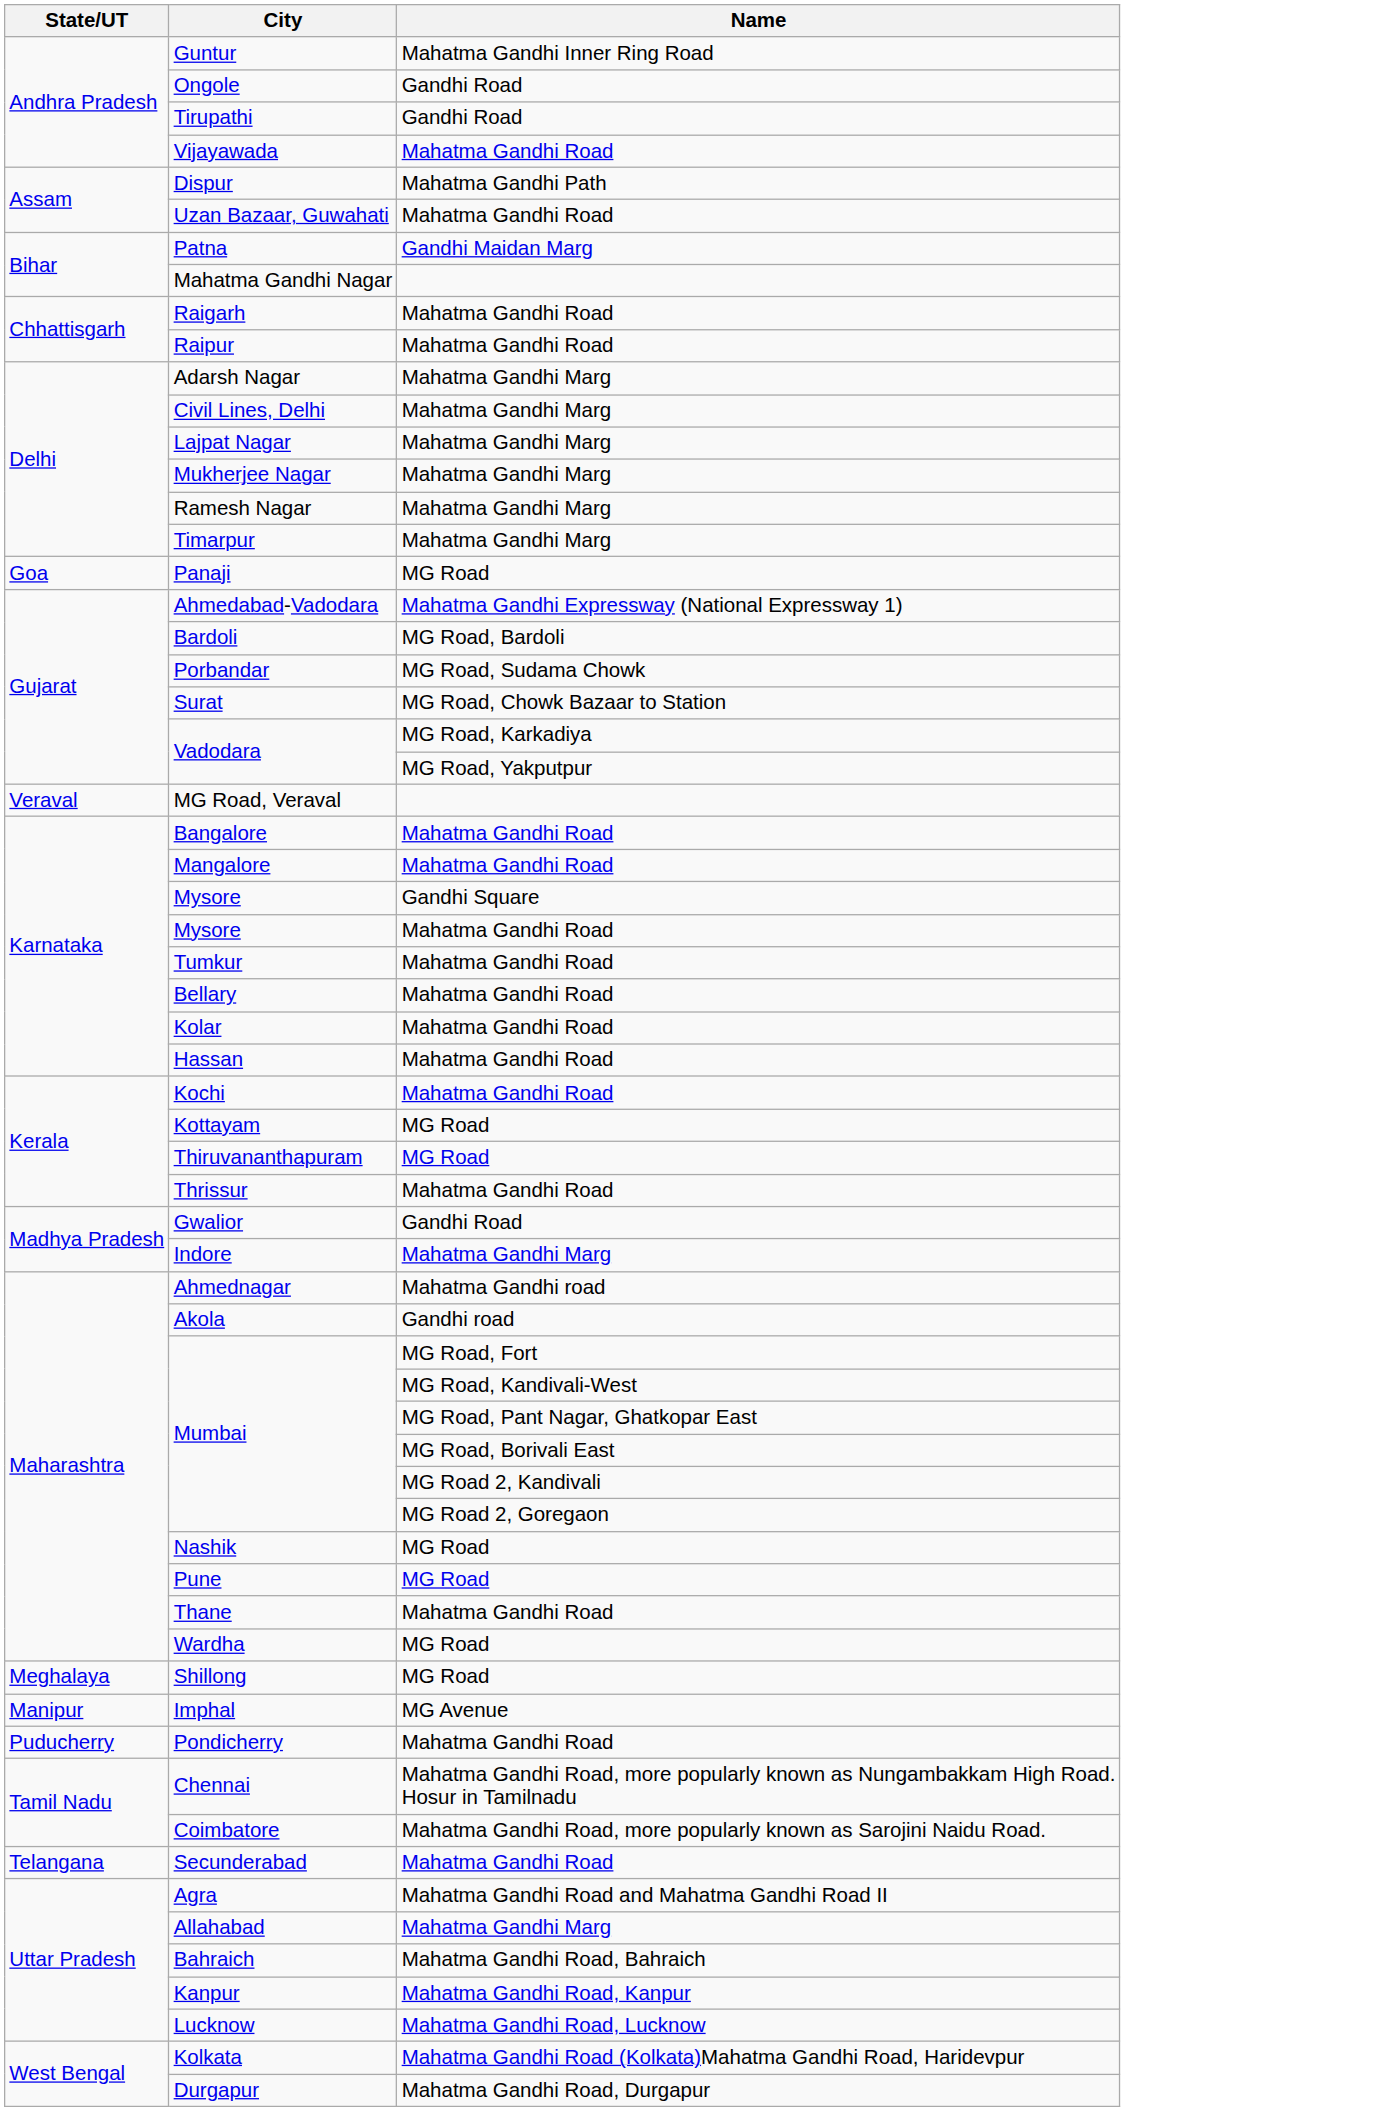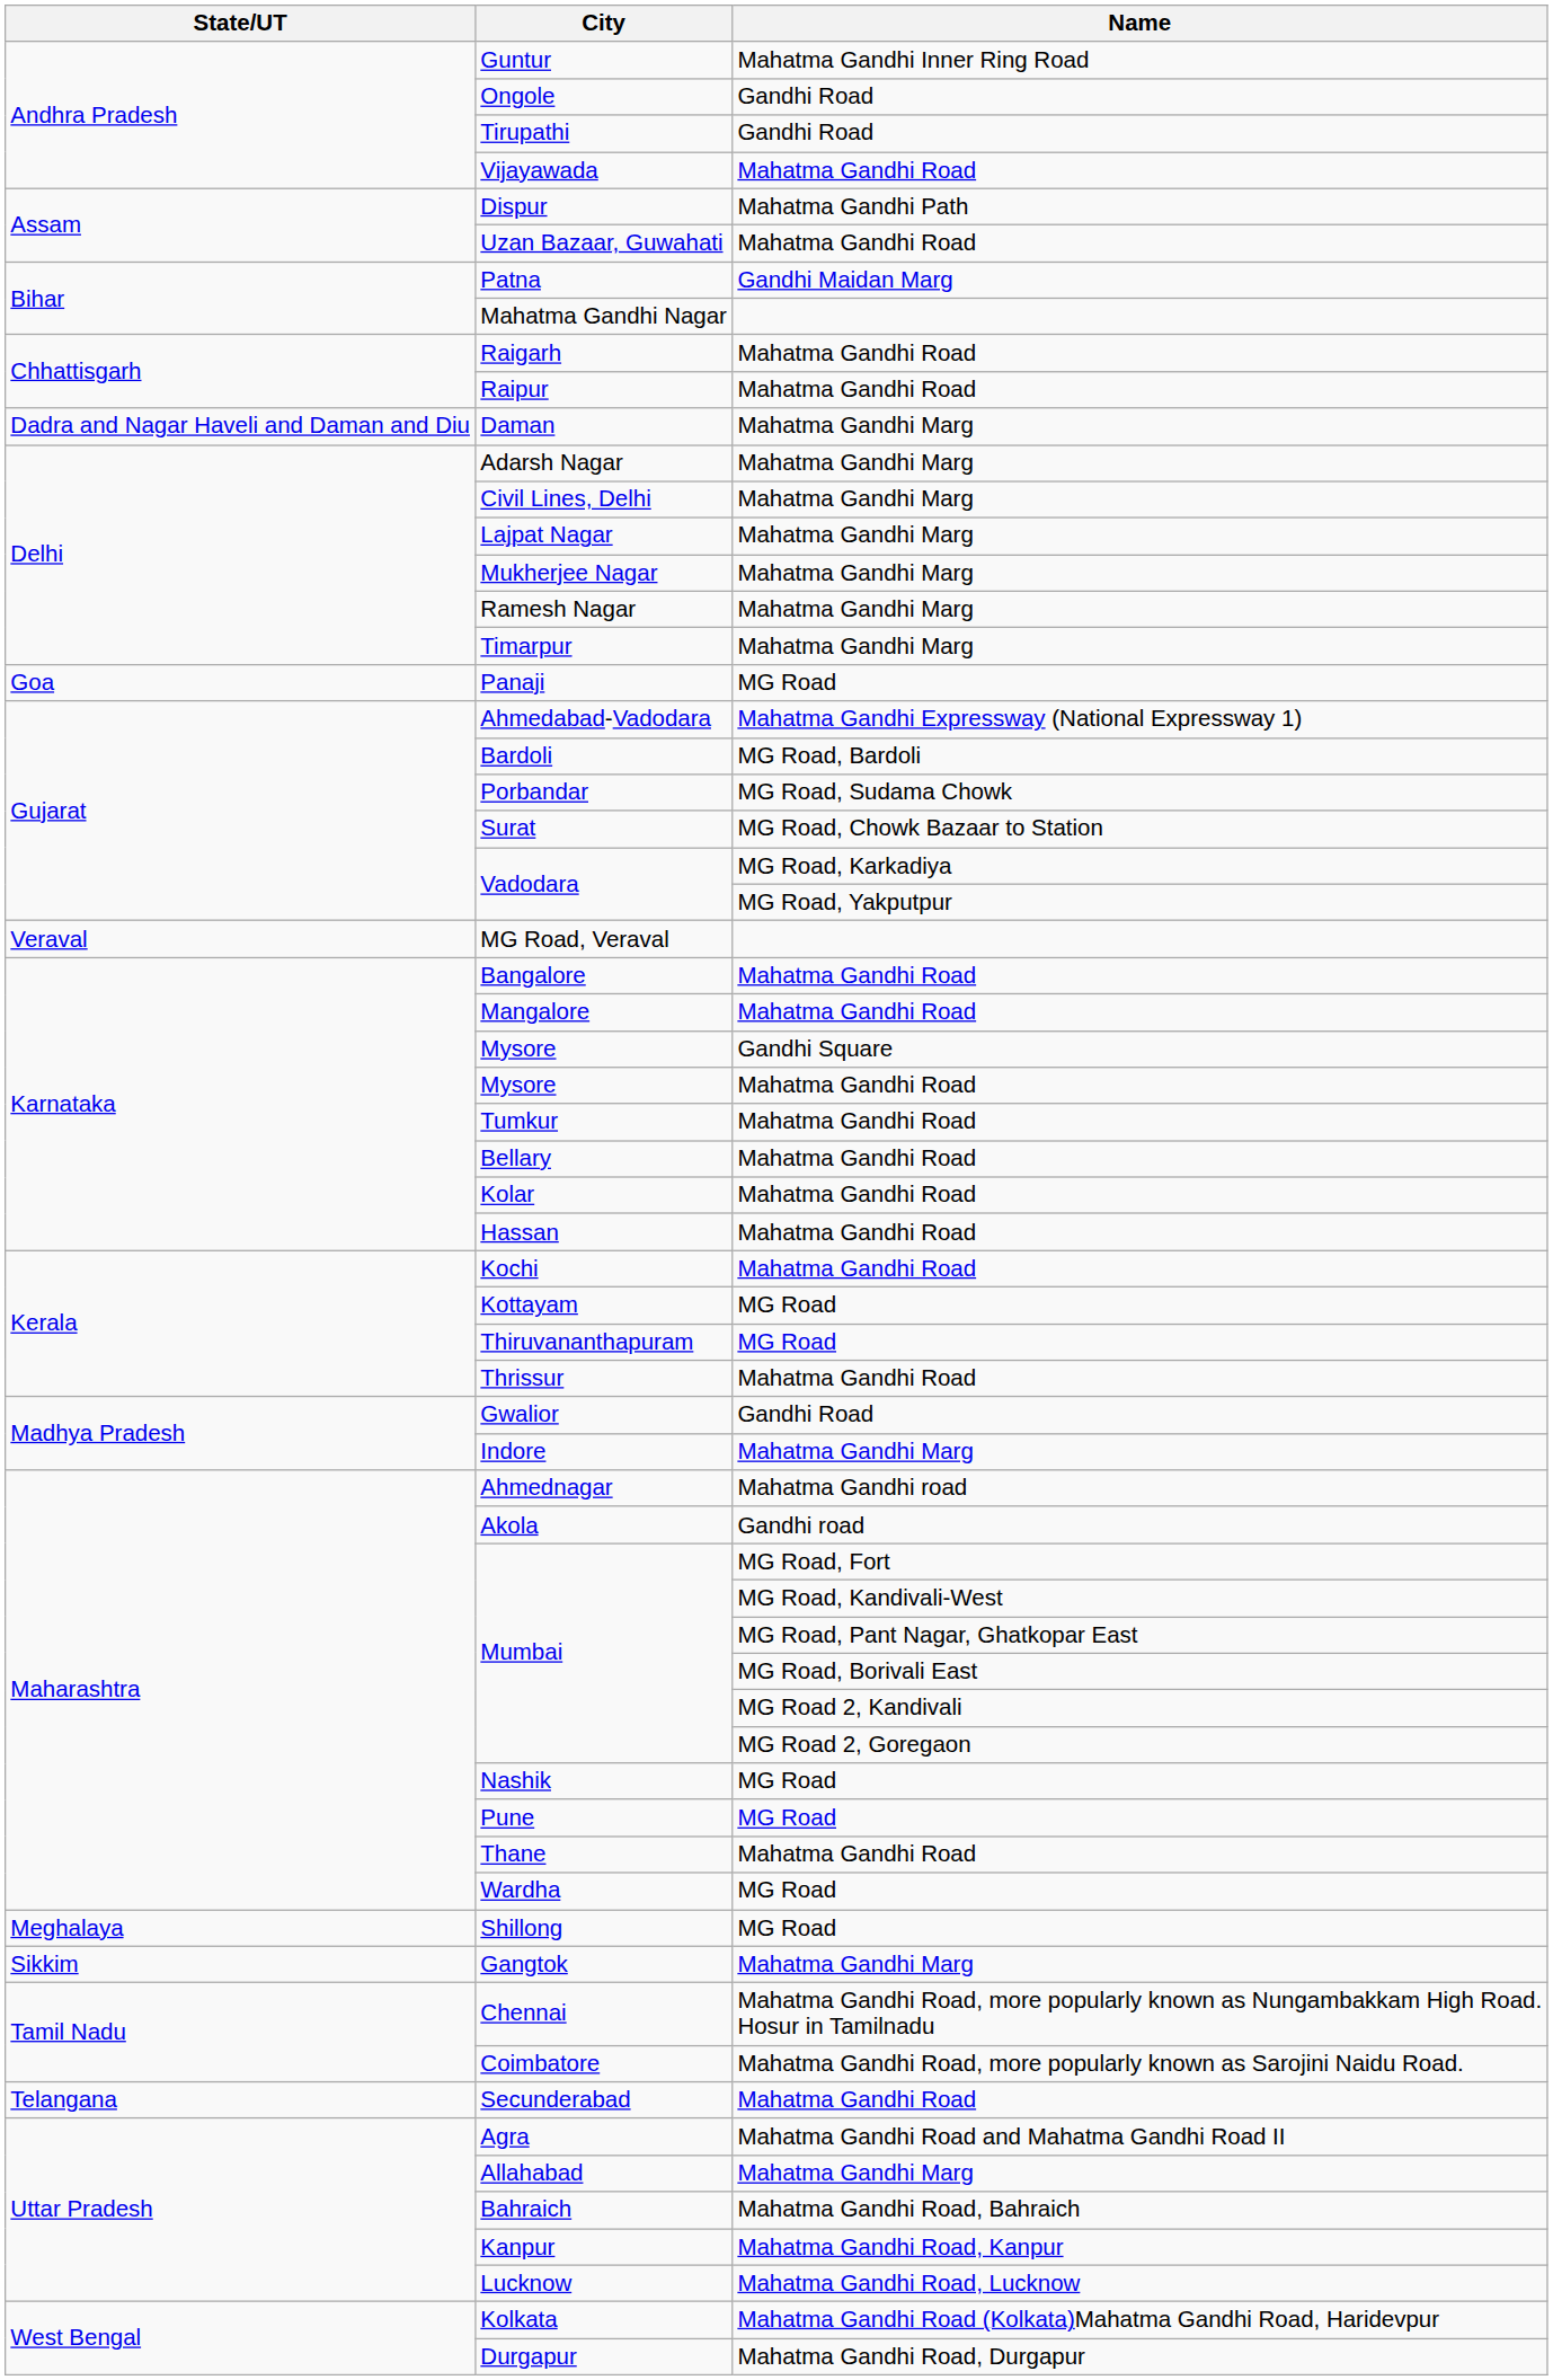 <table class="wikitable sortable">
 <tr>
 <th>State/UT</th>
 <th>City</th>
 <th>Name</th>
 </tr>
 <tr>
 <td rowspan="4"><a href='#'>Andhra Pradesh</a></td>
 <td><a href='#'>Guntur</a></td>
 <td>Mahatma Gandhi Inner Ring Road</td>
 </tr>
 <tr>
 <td><a href='#'>Ongole</a></td>
 <td>Gandhi Road</td>
 </tr>
 <tr>
 <td><a href='#'>Tirupathi</a></td>
 <td>Gandhi Road</td>
 </tr>
 <tr>
 <td><a href='#'>Vijayawada</a></td>
 <td><a href='#'>Mahatma Gandhi Road</a></td>
 </tr>
 <tr>
 <td rowspan="2"><a href='#'>Assam</a></td>
 <td><a href='#'>Dispur</a></td>
 <td>Mahatma Gandhi Path</td>
 </tr>
 <tr>
 <td><a href='#'>Uzan Bazaar, Guwahati</a></td>
 <td>Mahatma Gandhi Road</td>
 </tr>
 <tr>
 <td rowspan="2"><a href='#'>Bihar</a></td>
 <td><a href='#'>Patna</a></td>
 <td><a href='#'>Gandhi Maidan Marg</a></td>
 </tr>
 <tr>
 <td>Mahatma Gandhi Nagar</td>
 </tr>
 <tr>
 <td rowspan="2"><a href='#'>Chhattisgarh</a></td>
 <td><a href='#'>Raigarh</a></td>
 <td>Mahatma Gandhi Road</td>
 </tr>
 <tr>
 <td><a href='#'>Raipur</a></td>
 <td MG Road, Raipur>Mahatma Gandhi Road</td>
+</tr>
+<tr>
+<td><a href='#'>Dadra and Nagar Haveli and Daman and Diu</a></td>
+<td><a href='#'>Daman</a></td>
+<td>Mahatma Gandhi Marg</td>
 </tr>
 <tr>
 <td rowspan="6"><a href='#'>Delhi</a></td>
 <td>Adarsh Nagar</td>
 <td>Mahatma Gandhi Marg</td>
 </tr>
 <tr>
 <td><a href='#'>Civil Lines, Delhi</a></td>
 <td>Mahatma Gandhi Marg</td>
 </tr>
 <tr>
 <td><a href='#'>Lajpat Nagar</a></td>
 <td>Mahatma Gandhi Marg</td>
 </tr>
 <tr>
 <td><a href='#'>Mukherjee Nagar</a></td>
 <td>Mahatma Gandhi Marg</td>
 </tr>
 <tr>
 <td>Ramesh Nagar</td>
 <td>Mahatma Gandhi Marg</td>
 </tr>
 <tr>
 <td><a href='#'>Timarpur</a></td>
 <td>Mahatma Gandhi Marg</td>
 </tr>
 <tr>
 <td><a href='#'>Goa</a></td>
 <td><a href='#'>Panaji</a></td>
 <td>MG Road</td>
 </tr>
 <tr>
 <td rowspan="6"><a href='#'>Gujarat</a></td>
 <td><a href='#'>Ahmedabad</a>-<a href='#'>Vadodara</a></td>
 <td><a href='#'>Mahatma Gandhi Expressway</a> (National Expressway 1)</td>
 </tr>
 <tr>
 <td><a href='#'>Bardoli</a></td>
 <td>MG Road, Bardoli</td>
 </tr>
 <tr>
 <td><a href='#'>Porbandar</a></td>
 <td>MG Road, Sudama Chowk</td>
 </tr>
 <tr>
 <td><a href='#'>Surat</a></td>
 <td>MG Road, Chowk Bazaar to Station</td>
 </tr>
 <tr>
 <td rowspan="2"><a href='#'>Vadodara</a></td>
 <td>MG Road, Karkadiya</td>
 </tr>
 <tr>
 <td>MG Road, Yakputpur</td>
 </tr>
 <tr>
 <td><a href='#'>Veraval</a></td>
 <td>MG Road, Veraval</td>
 </tr>
 <tr>
 <td rowspan="8"><a href='#'>Karnataka</a></td>
 <td><a href='#'>Bangalore</a></td>
 <td><a href='#'>Mahatma Gandhi Road</a></td>
 </tr>
 <tr>
 <td><a href='#'>Mangalore</a></td>
 <td><a href='#'>Mahatma Gandhi Road</a></td>
 </tr>
 <tr>
 <td><a href='#'>Mysore</a></td>
 <td>Gandhi Square</td>
 </tr>
 <tr>
 <td><a href='#'>Mysore</a></td>
 <td>Mahatma Gandhi Road</td>
 </tr>
 <tr>
 <td><a href='#'>Tumkur</a></td>
 <td>Mahatma Gandhi Road</td>
 </tr>
 <tr>
 <td><a href='#'>Bellary</a></td>
 <td>Mahatma Gandhi Road</td>
 </tr>
 <tr>
 <td><a href='#'>Kolar</a></td>
 <td>Mahatma Gandhi Road</td>
 </tr>
 <tr>
 <td><a href='#'>Hassan</a></td>
 <td>Mahatma Gandhi Road</td>
 </tr>
 <tr>
 <td rowspan="4"><a href='#'>Kerala</a></td>
 <td><a href='#'>Kochi</a></td>
 <td><a href='#'>Mahatma Gandhi Road</a></td>
 </tr>
 <tr>
 <td><a href='#'>Kottayam</a></td>
 <td>MG Road</td>
 </tr>
 <tr>
 <td><a href='#'>Thiruvananthapuram</a></td>
 <td><a href='#'>MG Road</a></td>
 </tr>
 <tr>
 <td><a href='#'>Thrissur</a></td>
 <td>Mahatma Gandhi Road</td>
 </tr>
 <tr>
 <td rowspan="2"><a href='#'>Madhya Pradesh</a></td>
 <td><a href='#'>Gwalior</a></td>
 <td>Gandhi Road</td>
 </tr>
 <tr>
 <td><a href='#'>Indore</a></td>
 <td><a href='#'>Mahatma Gandhi Marg</a></td>
 </tr>
 <tr>
 <td rowspan="12"><a href='#'>Maharashtra</a></td>
 <td><a href='#'>Ahmednagar</a></td>
 <td>Mahatma Gandhi road</td>
 </tr>
 <tr>
 <td><a href='#'>Akola</a></td>
 <td>Gandhi road</td>
 </tr>
 <tr>
 <td rowspan="6"><a href='#'>Mumbai</a></td>
 <td>MG Road, Fort</td>
 </tr>
 <tr>
 <td>MG Road, Kandivali-West</td>
 </tr>
 <tr>
 <td>MG Road, Pant Nagar, Ghatkopar East</td>
 </tr>
 <tr>
 <td>MG Road, Borivali East</td>
 </tr>
 <tr>
 <td>MG Road 2, Kandivali</td>
 </tr>
 <tr>
 <td>MG Road 2, Goregaon</td>
 </tr>
 <tr>
 <td><a href='#'>Nashik</a></td>
 <td>MG Road</td>
 </tr>
 <tr>
 <td><a href='#'>Pune</a></td>
 <td><a href='#'>MG Road</a></td>
 </tr>
 <tr>
 <td><a href='#'>Thane</a></td>
 <td>Mahatma Gandhi Road</td>
 </tr>
 <tr>
 <td><a href='#'>Wardha</a></td>
 <td>MG Road</td>
 </tr>
 <tr>
 <td><a href='#'>Meghalaya</a></td>
 <td><a href='#'>Shillong</a></td>
 <td>MG Road</td>
 </tr>
 <tr>
-<td><a href='#'>Manipur</a></td>
-<td><a href='#'>Imphal</a></td>
-<td>MG Avenue</td>
-</tr>
-<tr>
-<td><a href='#'>Puducherry</a></td>
-<td><a href='#'>Pondicherry</a></td>
-<td>Mahatma Gandhi Road</td>
+<td><a href='#'>Sikkim</a></td>
+<td><a href='#'>Gangtok</a></td>
+<td><a href='#'>Mahatma Gandhi Marg</a></td>
 </tr>
 <tr>
 <td rowspan="2"><a href='#'>Tamil Nadu</a></td>
 <td><a href='#'>Chennai</a></td>
 <td>Mahatma Gandhi Road, more popularly known as Nungambakkam High Road.<br>Hosur in Tamilnadu</td>
 </tr>
 <tr>
 <td><a href='#'>Coimbatore</a></td>
 <td>Mahatma Gandhi Road, more popularly known as Sarojini Naidu Road.</td>
 </tr>
 <tr>
 <td><a href='#'>Telangana</a></td>
 <td><a href='#'>Secunderabad</a></td>
 <td><a href='#'>Mahatma Gandhi Road</a></td>
 </tr>
 <tr>
 <td rowspan="5"><a href='#'>Uttar Pradesh</a></td>
 <td><a href='#'>Agra</a></td>
 <td>Mahatma Gandhi Road and Mahatma Gandhi Road II</td>
 </tr>
 <tr>
 <td><a href='#'>Allahabad</a></td>
 <td><a href='#'>Mahatma Gandhi Marg</a></td>
 </tr>
 <tr>
 <td><a href='#'>Bahraich</a></td>
 <td>Mahatma Gandhi Road, Bahraich</td>
 </tr>
 <tr>
 <td><a href='#'>Kanpur</a></td>
 <td><a href='#'>Mahatma Gandhi Road, Kanpur</a></td>
 </tr>
 <tr>
 <td><a href='#'>Lucknow</a></td>
 <td><a href='#'>Mahatma Gandhi Road, Lucknow</a></td>
 </tr>
 <tr>
 <td rowspan="2"><a href='#'>West Bengal</a></td>
 <td><a href='#'>Kolkata</a></td>
 <td><a href='#'>Mahatma Gandhi Road (Kolkata)</a>Mahatma Gandhi Road, Haridevpur</td>
 </tr>
 <tr>
 <td><a href='#'>Durgapur</a></td>
 <td>Mahatma Gandhi Road, Durgapur</td>
 </tr>
 </table>
